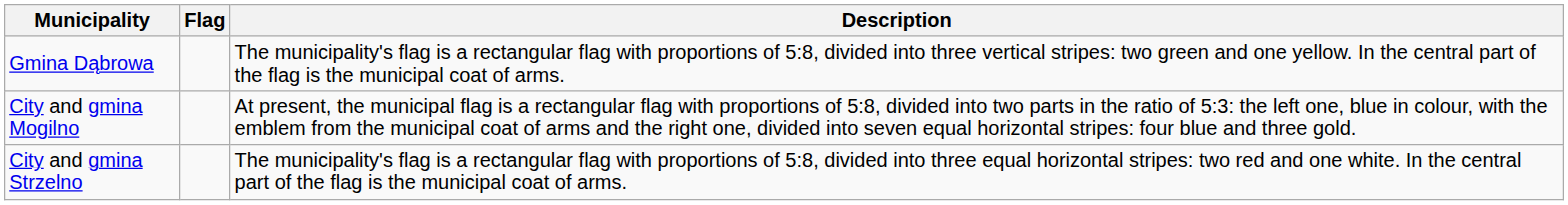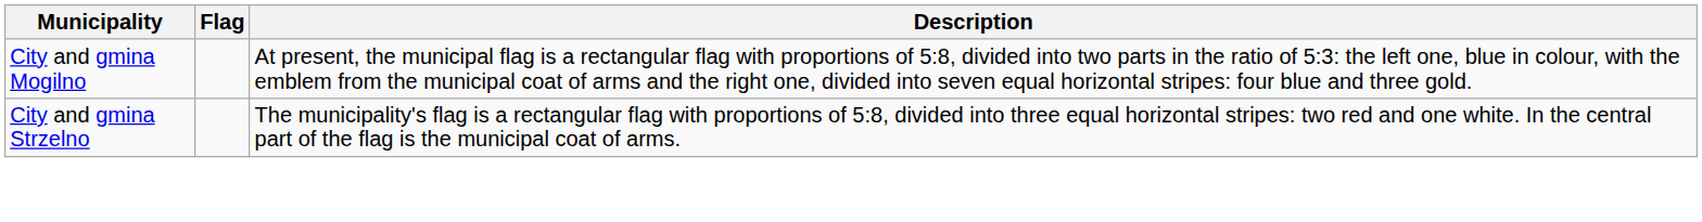 <table class="wikitable" style="text-align: left">
 <tr>
 <th>Municipality</th>
 <th>Flag</th>
 <th>Description</th>
-</tr>
-<tr>
-<td><a href='#'>Gmina Dąbrowa</a></td>
-<td></td>
-<td>The municipality's flag is a rectangular flag with proportions of 5:8, divided into three vertical stripes: two green and one yellow. In the central part of the flag is the municipal coat of arms.</td>
 </tr>
 <tr>
 <td><a href='#'>City</a> and <a href='#'>gmina Mogilno</a></td>
 <td></td>
 <td>At present, the municipal flag is a rectangular flag with proportions of 5:8, divided into two parts in the ratio of 5:3: the left one, blue in colour, with the emblem from the municipal coat of arms and the right one, divided into seven equal horizontal stripes: four blue and three gold.</td>
 </tr>
 <tr>
 <td><a href='#'>City</a> and <a href='#'>gmina Strzelno</a></td>
 <td></td>
 <td>The municipality's flag is a rectangular flag with proportions of 5:8, divided into three equal horizontal stripes: two red and one white. In the central part of the flag is the municipal coat of arms.</td>
 </tr>
 </table>
